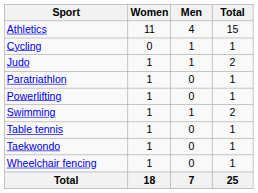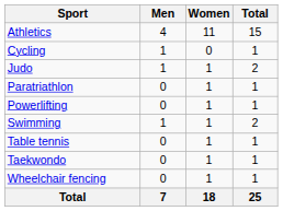 <table class="wikitable sortable" style="text-align:center;">
 <tr>
 <th width=180>Sport</th>
+<th width=55>Men</th>
 <th width=55>Women</th>
-<th width=55>Men</th>
 <th width=55>Total</th>
 </tr>
 <tr>
 <td align=left><a href='#'>Athletics</a></td>
+<td>4</td>
 <td>11</td>
-<td>4</td>
 <td>15</td>
 </tr>
 <tr>
 <td align=left><a href='#'>Cycling</a></td>
+<td>1</td>
 <td>0</td>
-<td>1</td>
 <td>1</td>
 </tr>
 <tr>
 <td align=left><a href='#'>Judo</a></td>
 <td>1</td>
 <td>1</td>
 <td>2</td>
 </tr>
 <tr>
 <td align=left><a href='#'>Paratriathlon</a></td>
+<td>0</td>
 <td>1</td>
-<td>0</td>
 <td>1</td>
 </tr>
 <tr>
 <td align=left><a href='#'>Powerlifting</a></td>
+<td>0</td>
 <td>1</td>
-<td>0</td>
 <td>1</td>
 </tr>
 <tr>
 <td align=left><a href='#'>Swimming</a></td>
 <td>1</td>
 <td>1</td>
 <td>2</td>
 </tr>
 <tr>
 <td align=left><a href='#'>Table tennis</a></td>
+<td>0</td>
 <td>1</td>
-<td>0</td>
 <td>1</td>
 </tr>
 <tr>
 <td align=left><a href='#'>Taekwondo</a></td>
+<td>0</td>
 <td>1</td>
-<td>0</td>
 <td>1</td>
 </tr>
 <tr>
 <td align=left><a href='#'>Wheelchair fencing</a></td>
+<td>0</td>
 <td>1</td>
-<td>0</td>
 <td>1</td>
 </tr>
 <tr>
 <th>Total</th>
+<th>7</th>
 <th>18</th>
-<th>7</th>
 <th>25</th>
 </tr>
 </table>
